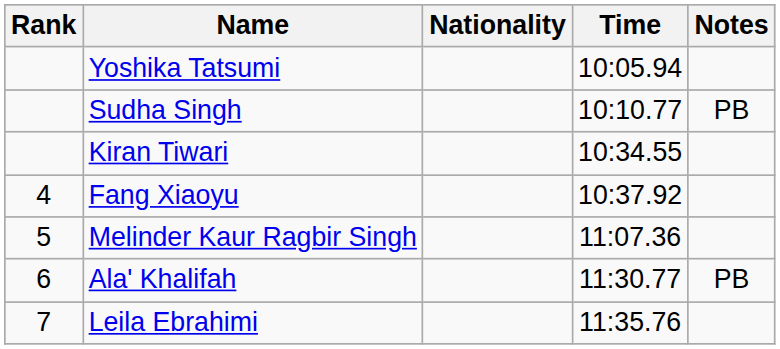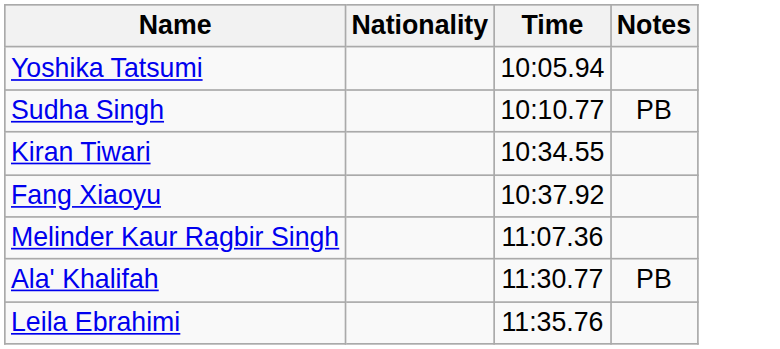 <table class="wikitable sortable" style="text-align:center">
 <tr>
-<th>Rank</th>
 <th>Name</th>
 <th>Nationality</th>
 <th>Time</th>
 <th>Notes</th>
 </tr>
 <tr>
-<td></td>
 <td align=left><a href='#'>Yoshika Tatsumi</a></td>
 <td align=left></td>
 <td>10:05.94</td>
 <td></td>
 </tr>
 <tr>
-<td></td>
 <td align=left><a href='#'>Sudha Singh</a></td>
 <td align=left></td>
 <td>10:10.77</td>
 <td>PB</td>
 </tr>
 <tr>
-<td></td>
 <td align=left><a href='#'>Kiran Tiwari</a></td>
 <td align=left></td>
 <td>10:34.55</td>
 <td></td>
 </tr>
 <tr>
-<td>4</td>
 <td align=left><a href='#'>Fang Xiaoyu</a></td>
 <td align=left></td>
 <td>10:37.92</td>
 <td></td>
 </tr>
 <tr>
-<td>5</td>
 <td align=left><a href='#'>Melinder Kaur Ragbir Singh</a></td>
 <td align=left></td>
 <td>11:07.36</td>
 <td></td>
 </tr>
 <tr>
-<td>6</td>
 <td align=left><a href='#'>Ala' Khalifah</a></td>
 <td align=left></td>
 <td>11:30.77</td>
 <td>PB</td>
 </tr>
 <tr>
-<td>7</td>
 <td align=left><a href='#'>Leila Ebrahimi</a></td>
 <td align=left></td>
 <td>11:35.76</td>
 <td></td>
 </tr>
 </table>
